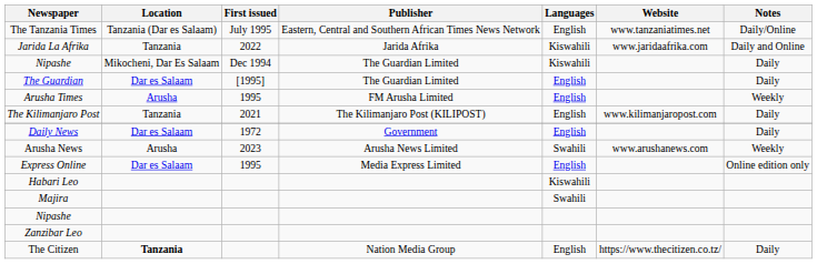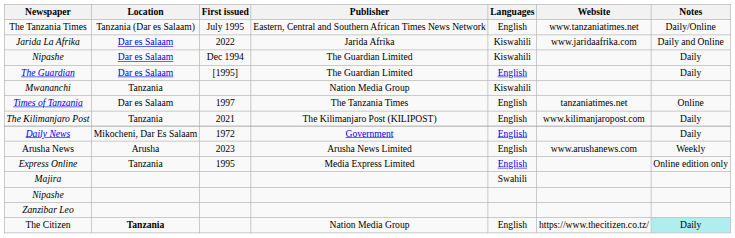 <table class="wikitable sortable" style="text-align:center;">
 <tr>
 <th>Newspaper</th>
 <th>Location</th>
 <th>First issued</th>
 <th>Publisher</th>
 <th>Languages</th>
 <th>Website</th>
 <th>Notes</th>
 </tr>
 <tr>
 <td>The Tanzania Times</td>
 <td>Tanzania (Dar es Salaam)</td>
 <td>July 1995</td>
 <td>Eastern, Central and Southern African Times News Network</td>
 <td>English</td>
 <td>www.tanzaniatimes.net</td>
 <td>Daily/Online</td>
 </tr>
 <tr>
 <td><em>Jarida La Afrika</em></td>
-<td>Tanzania</td>
+<td><a href='#'>Dar es Salaam</a></td>
 <td>2022</td>
 <td>Jarida Afrika</td>
 <td>Kiswahili</td>
 <td>www.jaridaafrika.com</td>
 <td>Daily and Online</td>
 </tr>
 <tr>
 <td><em>Nipashe</em><br></td>
-<td>Mikocheni, Dar Es Salaam</td>
+<td><a href='#'>Dar es Salaam</a></td>
 <td>Dec 1994</td>
 <td>The Guardian Limited </td>
 <td>Kiswahili</td>
 <td></td>
 <td>Daily</td>
 </tr>
 <tr>
 <td><em><a href='#'>The Guardian</a></em></td>
 <td><a href='#'>Dar es Salaam</a></td>
 <td>[1995]</td>
 <td>The Guardian Limited </td>
 <td><a href='#'>English</a></td>
 <td></td>
 <td>Daily</td>
 </tr>
 <tr>
-<td><em>Arusha Times</em></td>
-<td><a href='#'>Arusha</a></td>
-<td>1995</td>
-<td>FM Arusha Limited</td>
-<td><a href='#'>English</a></td>
+<td><em>Mwananchi</em></td>
+<td>Tanzania</td>
 <td></td>
-<td>Weekly</td>
+<td>Nation Media Group</td>
+<td>Kiswahili</td>
+<td></td>
+<td></td>
+</tr>
+<tr>
+<td><em><a href='#'>Times of Tanzania</a></em></td>
+<td>Dar es Salaam</td>
+<td>1997</td>
+<td>The Tanzania Times</td>
+<td>English</td>
+<td>tanzaniatimes.net</td>
+<td>Online</td>
 </tr>
 <tr>
 <td><em>The Kilimanjaro Post</em></td>
 <td>Tanzania</td>
 <td>2021</td>
 <td>The Kilimanjaro Post (KILIPOST)</td>
 <td>English</td>
 <td>www.kilimanjaropost.com</td>
 <td>Daily</td>
 </tr>
 <tr>
 </tr>
 <tr>
 <td><em><a href='#'>Daily News</a></em></td>
-<td><a href='#'>Dar es Salaam</a></td>
+<td>Mikocheni, Dar Es Salaam</td>
 <td>1972</td>
 <td><a href='#'>Government</a></td>
 <td><a href='#'>English</a></td>
 <td></td>
 <td>Daily</td>
 </tr>
 <tr>
 <td>Arusha News</td>
 <td>Arusha</td>
 <td>2023</td>
 <td>Arusha News Limited</td>
-<td>Swahili</td>
+<td>English</td>
 <td>www.arushanews.com</td>
 <td>Weekly</td>
 </tr>
 <tr>
 <td><em>Express Online</em></td>
-<td><a href='#'>Dar es Salaam</a></td>
+<td>Tanzania</td>
 <td>1995</td>
 <td>Media Express Limited</td>
 <td><a href='#'>English</a></td>
 <td></td>
 <td>Online edition only</td>
-</tr>
-<tr>
-<td><em>Habari Leo</em></td>
-<td></td>
-<td></td>
-<td></td>
-<td>Kiswahili</td>
-<td></td>
-<td></td>
 </tr>
 <tr>
 <td><em>Majira</em></td>
 <td></td>
 <td></td>
 <td></td>
 <td>Swahili</td>
 <td></td>
 <td></td>
 </tr>
 <tr>
 <td><em>Nipashe</em></td>
 <td></td>
 <td></td>
 <td></td>
 <td></td>
 <td></td>
 <td></td>
 </tr>
 <tr>
 <td><em>Zanzibar Leo</em></td>
 <td></td>
 <td></td>
 <td></td>
 <td></td>
 <td></td>
 <td></td>
 </tr>
 <tr>
 <td>The Citizen</td>
 <td><strong>Tanzania</strong></td>
 <td></td>
 <td>Nation Media Group</td>
 <td>English</td>
 <td>https://www.thecitizen.co.tz/</td>
-<td>Daily</td>
+<td style="background: paleturquoise;">Daily</td>
 </tr>
 </table>
